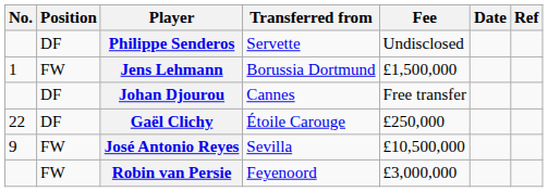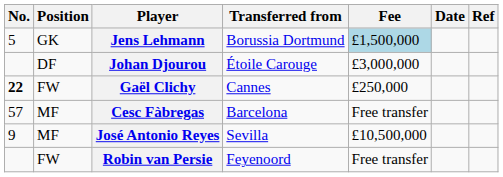 <table class="wikitable plainrowheaders" style="text-align:center; text-align:left">
 <tr>
 <th>No.</th>
 <th scope="col">Position</th>
 <th scope="col">Player</th>
 <th scope="col">Transferred from</th>
 <th scope="col">Fee</th>
 <th scope="col">Date</th>
 <th scope="col">Ref</th>
 </tr>
 <tr>
-<td></td>
-<td>DF</td>
-<th scope="row"><a href='#'>Philippe Senderos</a></th>
-<td><a href='#'>Servette</a></td>
-<td>Undisclosed</td>
-<td></td>
-<td></td>
-</tr>
-<tr>
-<td>1</td>
-<td>FW</td>
+<td>5</td>
+<td>GK</td>
 <th scope="row"><a href='#'>Jens Lehmann</a></th>
 <td><a href='#'>Borussia Dortmund</a></td>
-<td>£1,500,000</td>
+<td style="background: lightblue;">£1,500,000</td>
 <td></td>
 <td></td>
 </tr>
 <tr>
 <td></td>
 <td>DF</td>
 <th scope="row"><a href='#'>Johan Djourou</a></th>
+<td><a href='#'>Étoile Carouge</a></td>
+<td>£3,000,000</td>
+<td></td>
+<td></td>
+</tr>
+<tr>
+<td><strong>22</strong></td>
+<td>FW</td>
+<th scope="row"><a href='#'>Gaël Clichy</a></th>
 <td><a href='#'>Cannes</a></td>
+<td>£250,000</td>
+<td></td>
+<td></td>
+</tr>
+<tr>
+<td>57</td>
+<td>MF</td>
+<th scope="row"><a href='#'>Cesc Fàbregas</a></th>
+<td><a href='#'>Barcelona</a></td>
 <td>Free transfer</td>
 <td></td>
 <td></td>
 </tr>
 <tr>
-<td>22</td>
-<td>DF</td>
-<th scope="row"><a href='#'>Gaël Clichy</a></th>
-<td><a href='#'>Étoile Carouge</a></td>
-<td>£250,000</td>
-<td></td>
-<td></td>
-</tr>
-<tr>
 <td>9</td>
-<td>FW</td>
+<td>MF</td>
 <th scope="row"><a href='#'>José Antonio Reyes</a></th>
 <td><a href='#'>Sevilla</a></td>
 <td>£10,500,000</td>
 <td></td>
 <td></td>
 </tr>
 <tr>
 <td></td>
 <td>FW</td>
 <th scope="row"><a href='#'>Robin van Persie</a></th>
 <td><a href='#'>Feyenoord</a></td>
-<td>£3,000,000</td>
+<td>Free transfer</td>
 <td></td>
 <td></td>
 </tr>
 </table>
